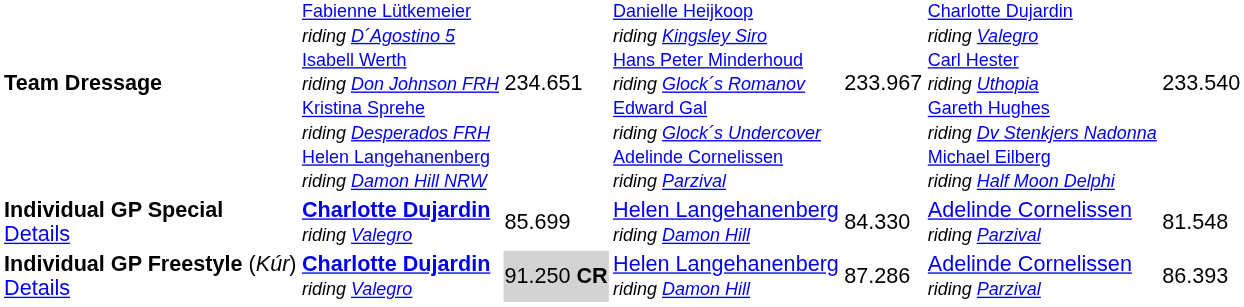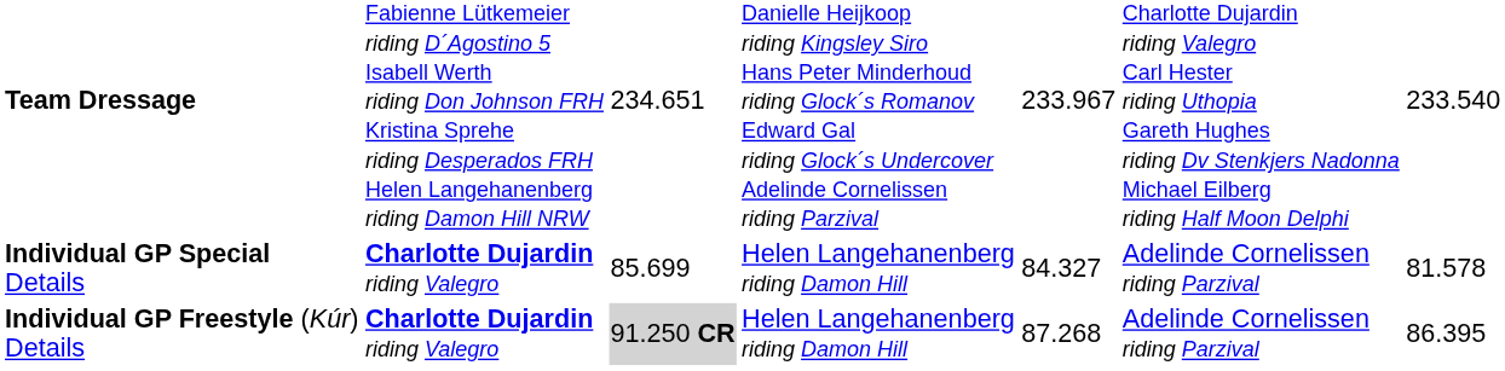 <table>
 <tr>
 <td><strong>Team Dressage</strong><br></td>
 <td><strong></strong><br><small><a href='#'>Fabienne Lütkemeier</a> <br><em>riding <a href='#'>D´Agostino 5</a></em><br><a href='#'>Isabell Werth</a> <br><em>riding <a href='#'>Don Johnson FRH</a></em><br><a href='#'>Kristina Sprehe</a> <br><em>riding <a href='#'>Desperados FRH</a></em><br><a href='#'>Helen Langehanenberg</a> <br><em>riding	<a href='#'>Damon Hill NRW</a></em></small></td>
 <td>234.651</td>
 <td><br><small><a href='#'>Danielle Heijkoop</a> <br><em>riding <a href='#'>Kingsley Siro</a></em><br><a href='#'>Hans Peter Minderhoud</a> <br><em>riding <a href='#'>Glock´s Romanov</a></em><br><a href='#'>Edward Gal</a> <br><em>riding <a href='#'>Glock´s Undercover</a></em><br><a href='#'>Adelinde Cornelissen</a> <br><em>riding <a href='#'>Parzival</a></em></small></td>
 <td>233.967</td>
 <td><br><small><a href='#'>Charlotte Dujardin</a> <br><em>riding <a href='#'>Valegro</a></em><br><a href='#'>Carl Hester</a> <br><em>riding <a href='#'>Uthopia</a></em><br><a href='#'>Gareth Hughes</a> <br><em>riding <a href='#'>Dv Stenkjers Nadonna</a></em><br><a href='#'>Michael Eilberg</a> <br><em>riding <a href='#'>Half Moon Delphi</a></em></small></td>
 <td>233.540</td>
 </tr>
 <tr>
 <td><strong>Individual GP Special</strong><br><a href='#'>Details</a></td>
 <td><strong><a href='#'>Charlotte Dujardin</a></strong> <br><small><em>riding <a href='#'>Valegro</a></em></small></td>
 <td>85.699</td>
 <td><a href='#'>Helen Langehanenberg</a> <br><small><em>riding <a href='#'>Damon Hill</a></em></small></td>
-<td>84.330</td>
+<td>84.327</td>
 <td><a href='#'>Adelinde Cornelissen</a> <br><small><em>riding <a href='#'>Parzival</a></em></small></td>
-<td>81.548</td>
+<td>81.578</td>
 </tr>
 <tr>
 <td><strong>Individual GP Freestyle</strong> (<em>Kúr</em>)<br><a href='#'>Details</a></td>
 <td><strong><a href='#'>Charlotte Dujardin</a></strong> <br><small><em>riding <a href='#'>Valegro</a></em></small></td>
 <td style="background: lightgrey;">91.250 <strong>CR</strong></td>
 <td><a href='#'>Helen Langehanenberg</a> <br><small><em>riding <a href='#'>Damon Hill</a></em></small></td>
-<td>87.286</td>
+<td>87.268</td>
 <td><a href='#'>Adelinde Cornelissen</a> <br><small><em>riding <a href='#'>Parzival</a></em></small></td>
-<td>86.393</td>
+<td>86.395</td>
 </tr>
 </table>
